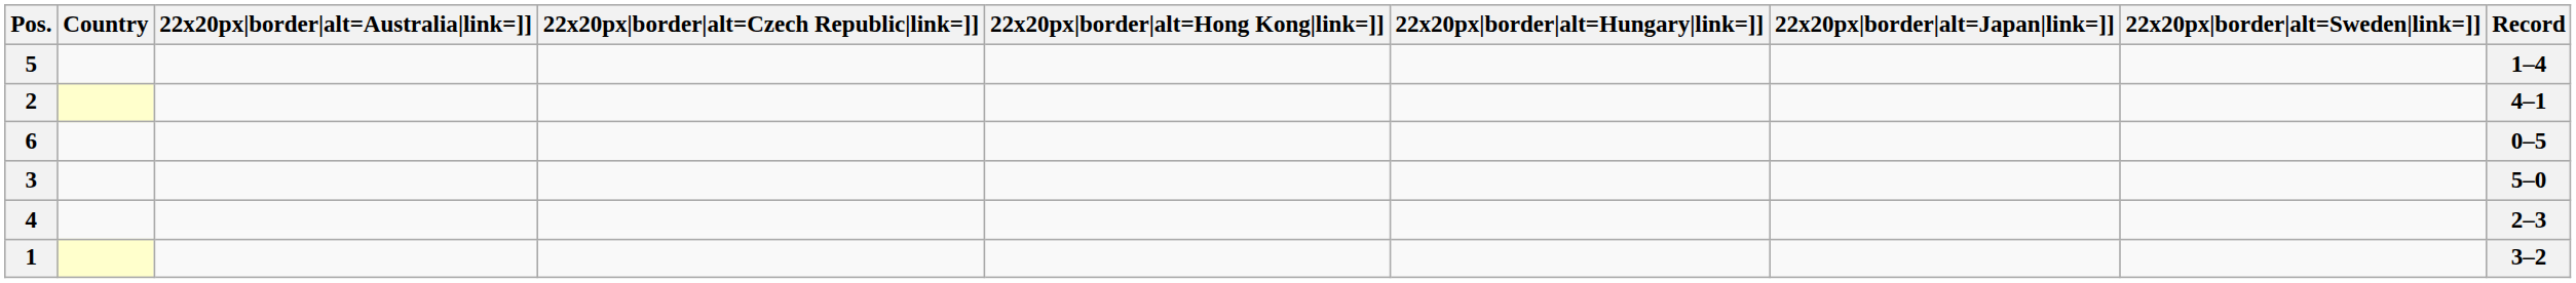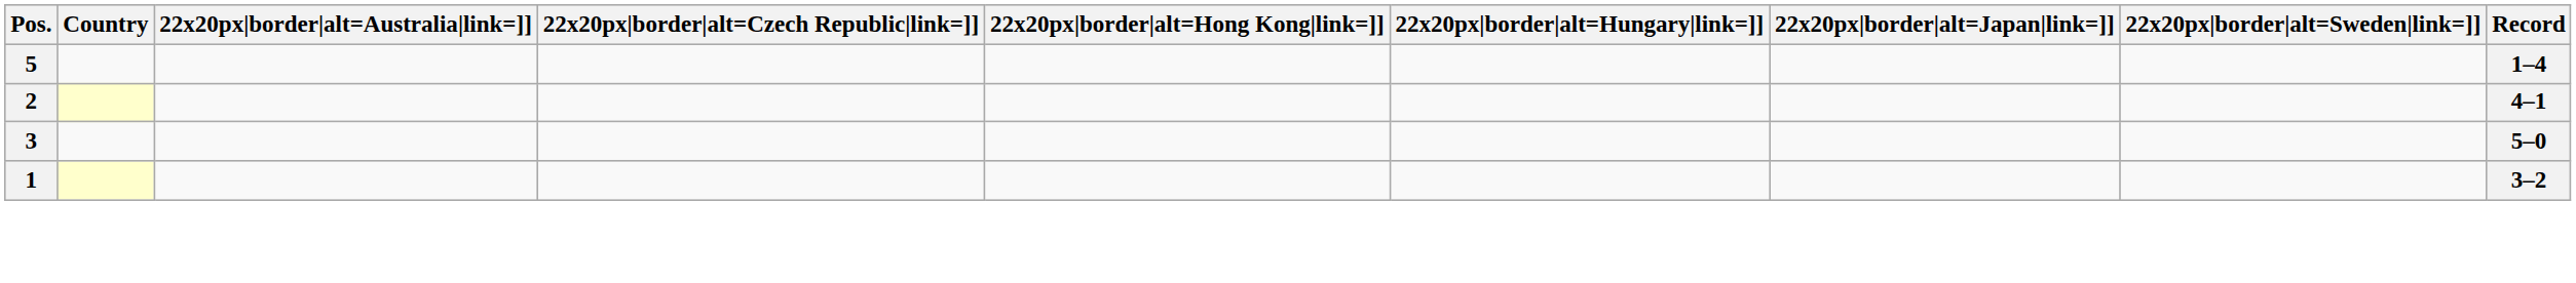 <table class="wikitable sortable nowrap" style="text-align:center; font-size:0.9em;">
 <tr>
 <th>Pos.</th>
 <th>Country</th>
 <th [[Image:>22x20px|border|alt=Australia|link=]]</th>
 <th [[Image:>22x20px|border|alt=Czech Republic|link=]]</th>
 <th [[Image:>22x20px|border|alt=Hong Kong|link=]]</th>
 <th [[Image:>22x20px|border|alt=Hungary|link=]]</th>
 <th [[Image:>22x20px|border|alt=Japan|link=]]</th>
 <th [[Image:>22x20px|border|alt=Sweden|link=]]</th>
 <th>Record</th>
 </tr>
 <tr>
 <th>5</th>
 <td style="text-align:left;"></td>
 <td></td>
 <td></td>
 <td></td>
 <td></td>
 <td></td>
 <td></td>
 <th>1–4</th>
 </tr>
 <tr>
 <th>2</th>
 <td style="text-align:left; background:#ffffcc;"></td>
 <td></td>
 <td></td>
 <td></td>
 <td></td>
 <td></td>
 <td></td>
 <th>4–1</th>
 </tr>
 <tr>
-<th>6</th>
-<td style="text-align:left;"></td>
-<td></td>
-<td></td>
-<td></td>
-<td></td>
-<td></td>
-<td></td>
-<th>0–5</th>
-</tr>
-<tr>
 <th>3</th>
 <td style="text-align:left;"></td>
 <td></td>
 <td></td>
 <td></td>
 <td></td>
 <td></td>
 <td></td>
 <th>5–0</th>
-</tr>
-<tr>
-<th>4</th>
-<td style="text-align:left;"></td>
-<td></td>
-<td></td>
-<td></td>
-<td></td>
-<td></td>
-<td></td>
-<th>2–3</th>
 </tr>
 <tr>
 <th>1</th>
 <td style="text-align:left; background:#ffffcc;"></td>
 <td></td>
 <td></td>
 <td></td>
 <td></td>
 <td></td>
 <td></td>
 <th>3–2</th>
 </tr>
 </table>
